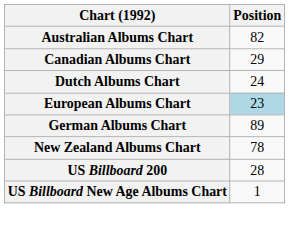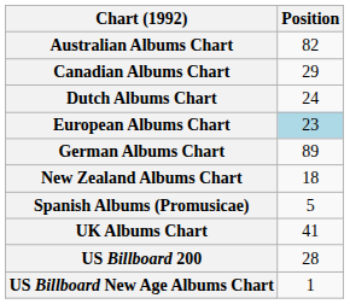 <table class="wikitable plainrowheaders sortable" style="text-align:center;">
 <tr>
 <th>Chart (1992)</th>
 <th>Position</th>
 </tr>
 <tr>
 <th scope="row">Australian Albums Chart</th>
 <td>82</td>
 </tr>
 <tr>
 <th scope="row">Canadian Albums Chart</th>
 <td>29</td>
 </tr>
 <tr>
 <th scope="row">Dutch Albums Chart</th>
 <td>24</td>
 </tr>
 <tr>
 <th scope="row">European Albums Chart</th>
 <td style="background: lightblue;">23</td>
 </tr>
 <tr>
 <th scope="row">German Albums Chart</th>
 <td>89</td>
 </tr>
 <tr>
 <th scope="row">New Zealand Albums Chart</th>
-<td>78</td>
+<td>18</td>
+</tr>
+<tr>
+<th scope="row">Spanish Albums (Promusicae)</th>
+<td>5</td>
+</tr>
+<tr>
+<th scope="row">UK Albums Chart</th>
+<td>41</td>
 </tr>
 <tr>
 <th scope="row">US <em>Billboard</em> 200</th>
 <td>28</td>
 </tr>
 <tr>
 <th scope="row">US <em>Billboard</em> New Age Albums Chart</th>
 <td>1</td>
 </tr>
 </table>
